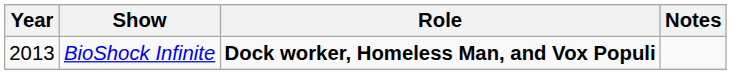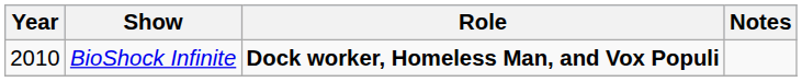 <table class="wikitable sortable">
 <tr style="background:#b0c4de;">
 <th>Year</th>
 <th>Show</th>
 <th>Role</th>
 <th>Notes</th>
 </tr>
 <tr>
-<td>2013</td>
+<td>2010</td>
 <td><em><a href='#'>BioShock Infinite</a></em></td>
 <td><strong>Dock worker, Homeless Man, and Vox Populi</strong></td>
 <td></td>
 </tr>
 <tr>
 </tr>
 </table>
